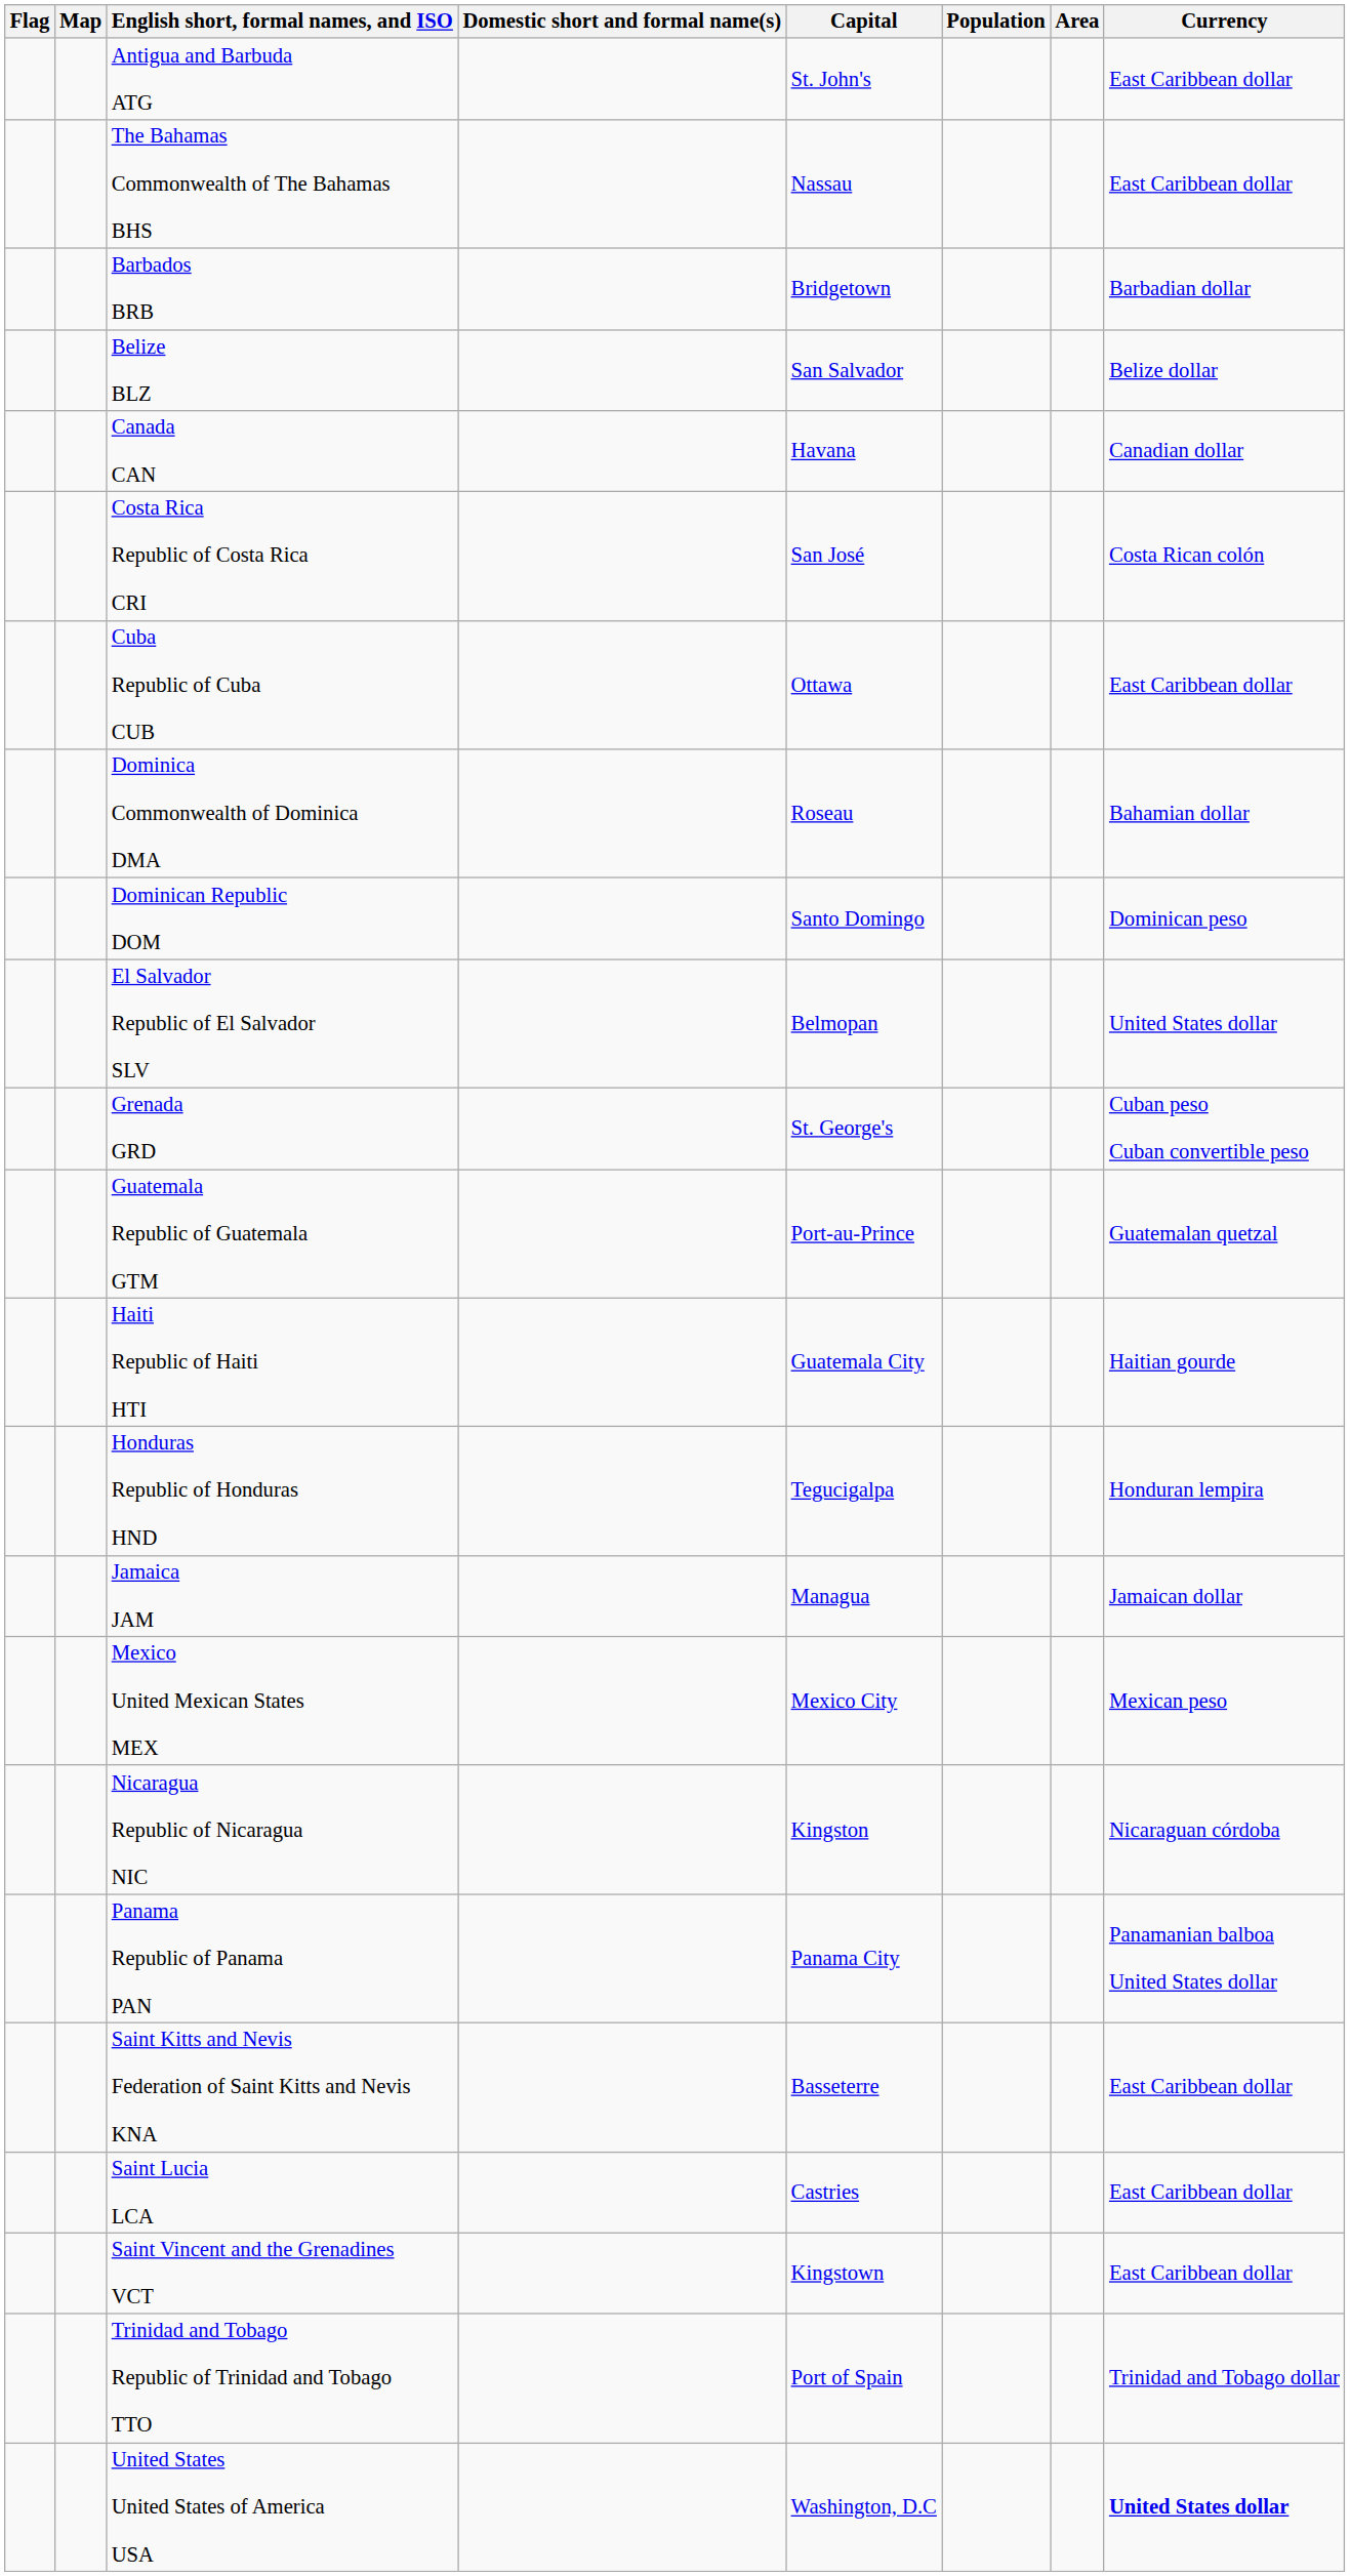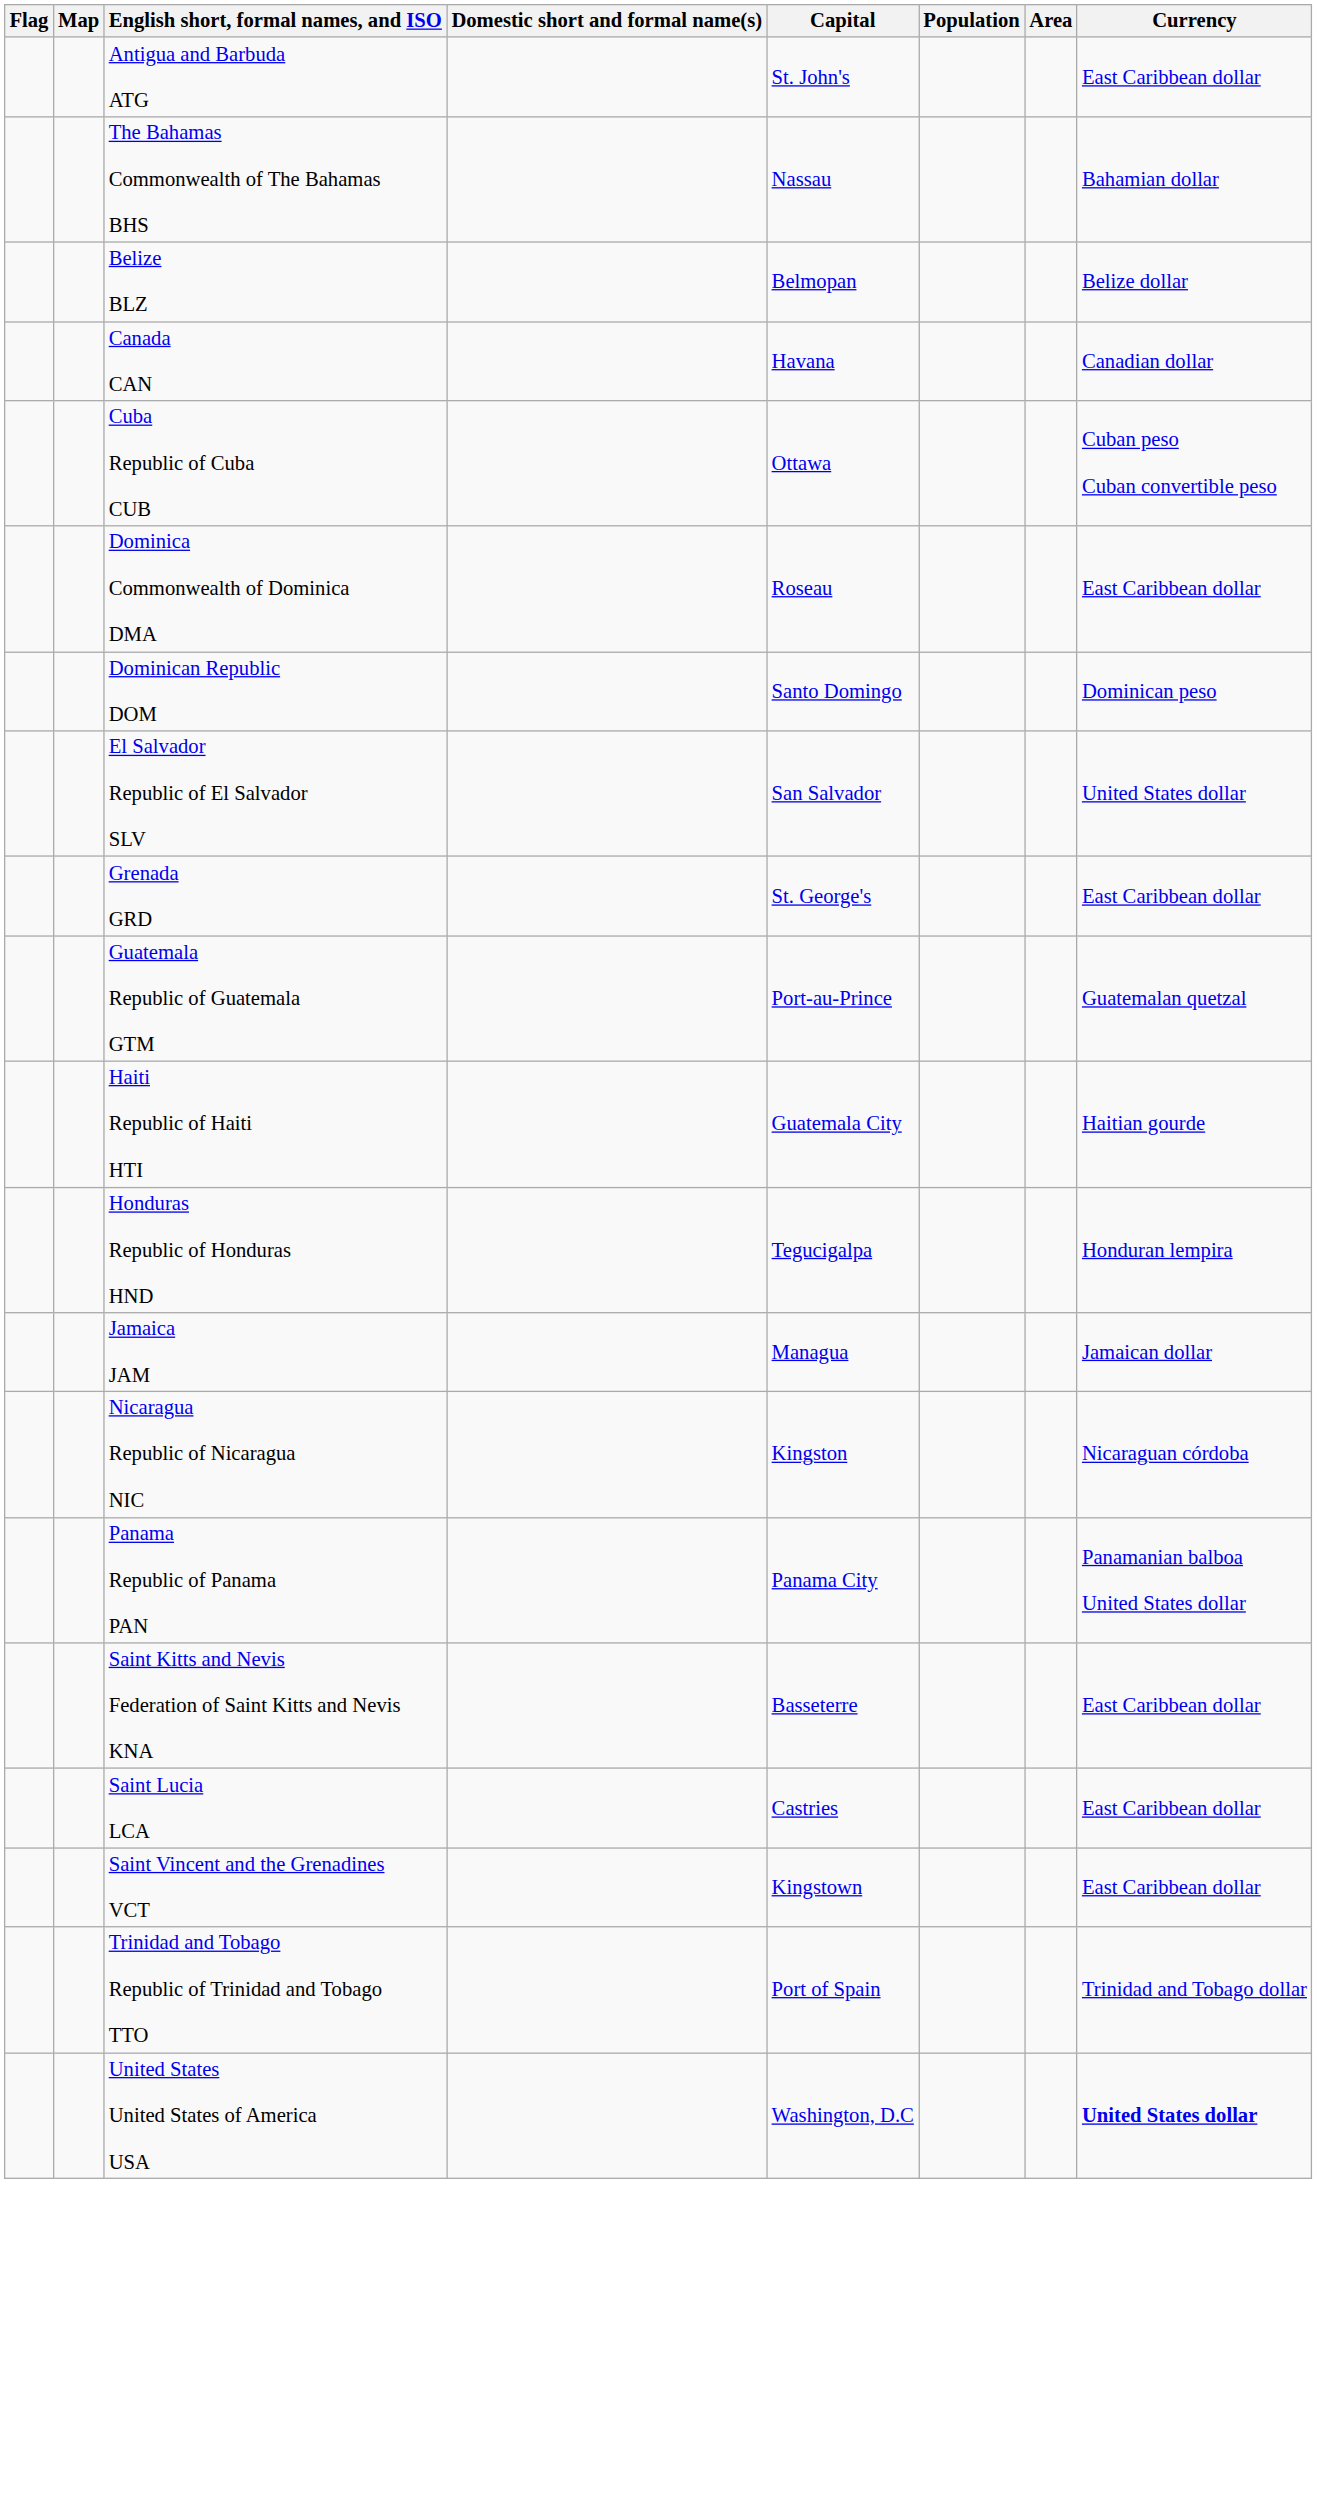 <table class="wikitable sortable">
 <tr>
 <th class="unsortable">Flag</th>
 <th class="unsortable">Map</th>
 <th>English short, formal names, and <a href='#'>ISO</a><br></th>
 <th>Domestic short and formal name(s)<br></th>
 <th>Capital<br></th>
 <th>Population <br></th>
 <th>Area<br></th>
 <th>Currency<br></th>
 </tr>
 <tr>
 <td></td>
 <td></td>
 <td><a href='#'>Antigua and Barbuda</a><br><br>ATG</td>
 <td></td>
 <td><a href='#'>St. John's</a></td>
 <td></td>
 <td></td>
 <td><a href='#'>East Caribbean dollar</a></td>
 </tr>
 <tr>
 <td></td>
 <td></td>
 <td><a href='#'>The Bahamas</a><br><br>Commonwealth of The Bahamas<br><br>BHS</td>
 <td></td>
 <td><a href='#'>Nassau</a></td>
 <td></td>
 <td></td>
-<td><a href='#'>East Caribbean dollar</a></td>
-</tr>
-<tr>
-<td></td>
-<td></td>
-<td><a href='#'>Barbados</a><br><br>BRB</td>
-<td></td>
-<td><a href='#'>Bridgetown</a></td>
-<td></td>
-<td></td>
-<td><a href='#'>Barbadian dollar</a></td>
+<td><a href='#'>Bahamian dollar</a></td>
 </tr>
 <tr>
 <td></td>
 <td></td>
 <td><a href='#'>Belize</a><br><br>BLZ</td>
 <td></td>
-<td><a href='#'>San Salvador</a></td>
+<td><a href='#'>Belmopan</a></td>
 <td></td>
 <td></td>
 <td><a href='#'>Belize dollar</a></td>
 </tr>
 <tr>
 <td></td>
 <td></td>
 <td><a href='#'>Canada</a><br><br>CAN</td>
 <td><br><br></td>
 <td><a href='#'>Havana</a></td>
 <td></td>
 <td></td>
 <td><a href='#'>Canadian dollar</a></td>
 </tr>
 <tr>
 <td></td>
 <td></td>
-<td><a href='#'>Costa Rica</a><br><br>Republic of Costa Rica<br><br>CRI</td>
-<td></td>
-<td><a href='#'>San José</a></td>
-<td></td>
-<td></td>
-<td><a href='#'>Costa Rican colón</a></td>
-</tr>
-<tr>
-<td></td>
-<td></td>
 <td><a href='#'>Cuba</a><br><br>Republic of Cuba<br><br>CUB</td>
 <td></td>
 <td><a href='#'>Ottawa</a></td>
 <td></td>
 <td></td>
-<td><a href='#'>East Caribbean dollar</a></td>
+<td><a href='#'>Cuban peso</a><br><br><a href='#'>Cuban convertible peso</a></td>
 </tr>
 <tr>
 <td></td>
 <td></td>
 <td><a href='#'>Dominica</a><br><br>Commonwealth of Dominica<br><br>DMA</td>
 <td></td>
 <td><a href='#'>Roseau</a></td>
 <td></td>
 <td></td>
-<td><a href='#'>Bahamian dollar</a></td>
+<td><a href='#'>East Caribbean dollar</a></td>
 </tr>
 <tr>
 <td></td>
 <td></td>
 <td><a href='#'>Dominican Republic</a><br><br>DOM</td>
 <td><br><br></td>
 <td><a href='#'>Santo Domingo</a></td>
 <td></td>
 <td></td>
 <td><a href='#'>Dominican peso</a></td>
 </tr>
 <tr>
 <td></td>
 <td></td>
 <td><a href='#'>El Salvador</a><br><br>Republic of El Salvador<br><br>SLV</td>
 <td><br><br></td>
-<td><a href='#'>Belmopan</a></td>
+<td><a href='#'>San Salvador</a></td>
 <td></td>
 <td></td>
 <td><a href='#'>United States dollar</a></td>
 </tr>
 <tr>
 <td></td>
 <td></td>
 <td><a href='#'>Grenada</a><br><br>GRD</td>
 <td></td>
 <td><a href='#'>St. George's</a></td>
 <td></td>
 <td></td>
-<td><a href='#'>Cuban peso</a><br><br><a href='#'>Cuban convertible peso</a></td>
+<td><a href='#'>East Caribbean dollar</a></td>
 </tr>
 <tr>
 <td></td>
 <td></td>
 <td><a href='#'>Guatemala</a><br><br>Republic of Guatemala<br><br>GTM</td>
 <td></td>
 <td><a href='#'>Port-au-Prince</a></td>
 <td></td>
 <td></td>
 <td><a href='#'>Guatemalan quetzal</a></td>
 </tr>
 <tr>
 <td></td>
 <td></td>
 <td><a href='#'>Haiti</a><br><br>Republic of Haiti<br><br>HTI</td>
 <td><br><br></td>
 <td><a href='#'>Guatemala City</a></td>
 <td></td>
 <td></td>
 <td><a href='#'>Haitian gourde</a></td>
 </tr>
 <tr>
 <td></td>
 <td></td>
 <td><a href='#'>Honduras</a><br><br>Republic of Honduras<br><br>HND</td>
 <td></td>
 <td><a href='#'>Tegucigalpa</a></td>
 <td></td>
 <td></td>
 <td><a href='#'>Honduran lempira</a></td>
 </tr>
 <tr>
 <td></td>
 <td></td>
 <td><a href='#'>Jamaica</a><br><br>JAM</td>
 <td></td>
 <td><a href='#'>Managua</a></td>
 <td></td>
 <td></td>
 <td><a href='#'>Jamaican dollar</a></td>
-</tr>
-<tr>
-<td></td>
-<td></td>
-<td><a href='#'>Mexico</a><br><br>United Mexican States<br><br>MEX</td>
-<td></td>
-<td><a href='#'>Mexico City</a></td>
-<td></td>
-<td></td>
-<td><a href='#'>Mexican peso</a></td>
 </tr>
 <tr>
 <td></td>
 <td></td>
 <td><a href='#'>Nicaragua</a><br><br>Republic of Nicaragua<br><br>NIC</td>
 <td></td>
 <td><a href='#'>Kingston</a></td>
 <td></td>
 <td></td>
 <td><a href='#'>Nicaraguan córdoba</a></td>
 </tr>
 <tr>
 <td></td>
 <td></td>
 <td><a href='#'>Panama</a><br><br>Republic of Panama<br><br>PAN</td>
 <td><br><br></td>
 <td><a href='#'>Panama City</a></td>
 <td></td>
 <td></td>
 <td><a href='#'>Panamanian balboa</a><br><br><a href='#'>United States dollar</a></td>
 </tr>
 <tr>
 <td></td>
 <td></td>
 <td><a href='#'>Saint Kitts and Nevis</a><br><br>Federation of Saint Kitts and Nevis<br><br>KNA</td>
 <td></td>
 <td><a href='#'>Basseterre</a></td>
 <td></td>
 <td></td>
 <td><a href='#'>East Caribbean dollar</a></td>
 </tr>
 <tr>
 <td></td>
 <td></td>
 <td><a href='#'>Saint Lucia</a><br><br>LCA</td>
 <td></td>
 <td><a href='#'>Castries</a></td>
 <td></td>
 <td></td>
 <td><a href='#'>East Caribbean dollar</a></td>
 </tr>
 <tr>
 <td></td>
 <td></td>
 <td><a href='#'>Saint Vincent and the Grenadines</a><br><br>VCT</td>
 <td></td>
 <td><a href='#'>Kingstown</a></td>
 <td></td>
 <td></td>
 <td><a href='#'>East Caribbean dollar</a></td>
 </tr>
 <tr>
 <td></td>
 <td></td>
 <td><a href='#'>Trinidad and Tobago</a><br><br>Republic of Trinidad and Tobago<br><br>TTO</td>
 <td></td>
 <td><a href='#'>Port of Spain</a></td>
 <td></td>
 <td></td>
 <td><a href='#'>Trinidad and Tobago dollar</a></td>
 </tr>
 <tr>
 <td></td>
 <td></td>
 <td><a href='#'>United States</a><br><br>United States of America<br><br>USA</td>
 <td></td>
 <td><a href='#'>Washington, D.C</a></td>
 <td></td>
 <td></td>
 <td><strong><a href='#'>United States dollar</a></strong></td>
 </tr>
 </table>
